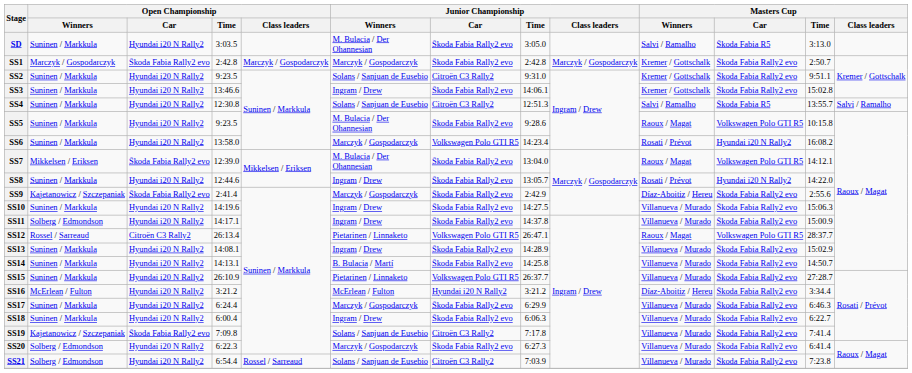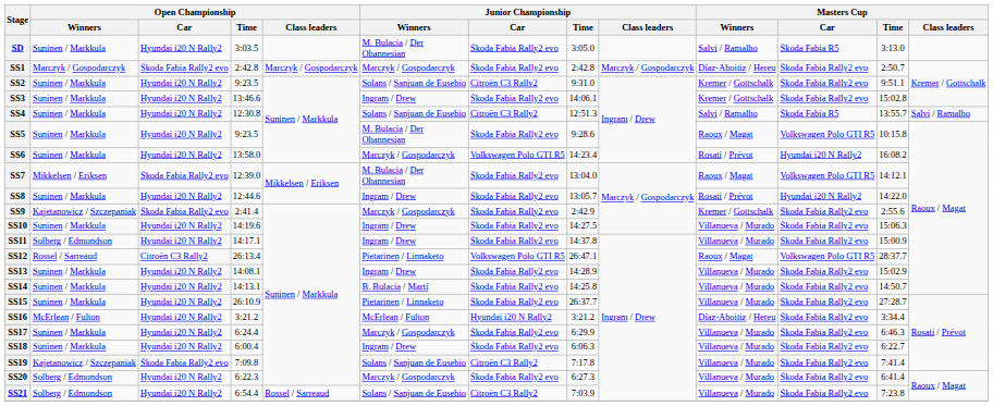 <table class="wikitable" style="font-size:85%">
 <tr>
 <th rowspan="2">Stage</th>
 <th colspan="4">Open Championship</th>
 <th colspan="4">Junior Championship</th>
 <th colspan="4">Masters Cup</th>
 </tr>
 <tr>
 <th>Winners</th>
 <th>Car</th>
 <th>Time</th>
 <th>Class leaders</th>
 <th>Winners</th>
 <th>Car</th>
 <th>Time</th>
 <th>Class leaders</th>
 <th>Winners</th>
 <th>Car</th>
 <th>Time</th>
 <th>Class leaders</th>
 </tr>
 <tr>
 <th><a href='#'>SD</a></th>
 <td><a href='#'>Suninen</a> / <a href='#'>Markkula</a></td>
 <td><a href='#'>Hyundai i20 N Rally2</a></td>
 <td align="center">3:03.5</td>
 <td></td>
 <td><a href='#'>M. Bulacia</a> / <a href='#'>Der Ohannesian</a></td>
 <td><a href='#'>Škoda Fabia Rally2 evo</a></td>
 <td align="center">3:05.0</td>
 <td></td>
 <td><a href='#'>Salvi</a> / <a href='#'>Ramalho</a></td>
 <td><a href='#'>Škoda Fabia R5</a></td>
 <td align="center">3:13.0</td>
 <td></td>
 </tr>
 <tr>
 <th>SS1</th>
 <td><a href='#'>Marczyk</a> / <a href='#'>Gospodarczyk</a></td>
 <td nowrap><a href='#'>Škoda Fabia Rally2 evo</a></td>
 <td align="center">2:42.8</td>
 <td nowrap><a href='#'>Marczyk</a> / <a href='#'>Gospodarczyk</a></td>
 <td><a href='#'>Marczyk</a> / <a href='#'>Gospodarczyk</a></td>
 <td><a href='#'>Škoda Fabia Rally2 evo</a></td>
 <td align="center">2:42.8</td>
 <td><a href='#'>Marczyk</a> / <a href='#'>Gospodarczyk</a></td>
-<td><a href='#'>Kremer</a> / <a href='#'>Gottschalk</a></td>
+<td nowrap><a href='#'>Díaz-Aboitiz</a> / <a href='#'>Hereu</a></td>
 <td><a href='#'>Škoda Fabia Rally2 evo</a></td>
 <td align="center">2:50.7</td>
 <td rowspan="3" nowrap><a href='#'>Kremer</a> / <a href='#'>Gottschalk</a></td>
 </tr>
 <tr>
 <th>SS2</th>
 <td><a href='#'>Suninen</a> / <a href='#'>Markkula</a></td>
 <td><a href='#'>Hyundai i20 N Rally2</a></td>
 <td align="center">9:23.5</td>
 <td rowspan="5"><a href='#'>Suninen</a> / <a href='#'>Markkula</a></td>
 <td nowrap><a href='#'>Solans</a> / <a href='#'>Sanjuan de Eusebio</a></td>
 <td><a href='#'>Citroën C3 Rally2</a></td>
 <td align="center">9:31.0</td>
 <td rowspan="5"><a href='#'>Ingram</a> / <a href='#'>Drew</a></td>
 <td><a href='#'>Kremer</a> / <a href='#'>Gottschalk</a></td>
 <td><a href='#'>Škoda Fabia Rally2 evo</a></td>
 <td align="center">9:51.1</td>
 </tr>
 <tr>
 <th>SS3</th>
 <td><a href='#'>Suninen</a> / <a href='#'>Markkula</a></td>
 <td><a href='#'>Hyundai i20 N Rally2</a></td>
 <td align="center">13:46.6</td>
 <td><a href='#'>Ingram</a> / <a href='#'>Drew</a></td>
 <td><a href='#'>Škoda Fabia Rally2 evo</a></td>
 <td align="center">14:06.1</td>
 <td><a href='#'>Kremer</a> / <a href='#'>Gottschalk</a></td>
 <td><a href='#'>Škoda Fabia Rally2 evo</a></td>
 <td align="center">15:02.8</td>
 </tr>
 <tr>
 <th>SS4</th>
 <td><a href='#'>Suninen</a> / <a href='#'>Markkula</a></td>
 <td><a href='#'>Hyundai i20 N Rally2</a></td>
 <td align="center">12:30.8</td>
 <td><a href='#'>Solans</a> / <a href='#'>Sanjuan de Eusebio</a></td>
 <td><a href='#'>Citroën C3 Rally2</a></td>
 <td align="center">12:51.3</td>
 <td><a href='#'>Salvi</a> / <a href='#'>Ramalho</a></td>
 <td><a href='#'>Škoda Fabia R5</a></td>
 <td align="center">13:55.7</td>
 <td><a href='#'>Salvi</a> / <a href='#'>Ramalho</a></td>
 </tr>
 <tr>
 <th>SS5</th>
 <td><a href='#'>Suninen</a> / <a href='#'>Markkula</a></td>
 <td><a href='#'>Hyundai i20 N Rally2</a></td>
 <td align="center">9:23.5</td>
 <td><a href='#'>M. Bulacia</a> / <a href='#'>Der Ohannesian</a></td>
 <td><a href='#'>Škoda Fabia Rally2 evo</a></td>
 <td align="center">9:28.6</td>
 <td><a href='#'>Raoux</a> / <a href='#'>Magat</a></td>
 <td nowrap><a href='#'>Volkswagen Polo GTI R5</a></td>
 <td align="center">10:15.8</td>
 <td rowspan="10"><a href='#'>Raoux</a> / <a href='#'>Magat</a></td>
 </tr>
 <tr>
 <th>SS6</th>
 <td><a href='#'>Suninen</a> / <a href='#'>Markkula</a></td>
 <td><a href='#'>Hyundai i20 N Rally2</a></td>
 <td align="center">13:58.0</td>
 <td><a href='#'>Marczyk</a> / <a href='#'>Gospodarczyk</a></td>
 <td nowrap><a href='#'>Volkswagen Polo GTI R5</a></td>
 <td align="center">14:23.4</td>
 <td><a href='#'>Rosati</a> / <a href='#'>Prévot</a></td>
 <td><a href='#'>Hyundai i20 N Rally2</a></td>
 <td align="center">16:08.2</td>
 </tr>
 <tr>
 <th>SS7</th>
 <td><a href='#'>Mikkelsen</a> / <a href='#'>Eriksen</a></td>
 <td><a href='#'>Škoda Fabia Rally2 evo</a></td>
 <td align="center">12:39.0</td>
 <td rowspan="2"><a href='#'>Mikkelsen</a> / <a href='#'>Eriksen</a></td>
 <td><a href='#'>M. Bulacia</a> / <a href='#'>Der Ohannesian</a></td>
 <td nowrap><a href='#'>Škoda Fabia Rally2 evo</a></td>
 <td align="center">13:04.0</td>
 <td nowrap rowspan="4"><a href='#'>Marczyk</a> / <a href='#'>Gospodarczyk</a></td>
 <td><a href='#'>Raoux</a> / <a href='#'>Magat</a></td>
 <td><a href='#'>Volkswagen Polo GTI R5</a></td>
 <td align="center">14:12.1</td>
 </tr>
 <tr>
 <th>SS8</th>
 <td><a href='#'>Suninen</a> / <a href='#'>Markkula</a></td>
 <td><a href='#'>Hyundai i20 N Rally2</a></td>
 <td align="center">12:44.6</td>
 <td><a href='#'>Ingram</a> / <a href='#'>Drew</a></td>
 <td><a href='#'>Škoda Fabia Rally2 evo</a></td>
 <td align="center">13:05.7</td>
 <td><a href='#'>Rosati</a> / <a href='#'>Prévot</a></td>
 <td><a href='#'>Hyundai i20 N Rally2</a></td>
 <td align="center">14:22.0</td>
 </tr>
 <tr>
 <th>SS9</th>
 <td nowrap><a href='#'>Kajetanowicz</a> / <a href='#'>Szczepaniak</a></td>
 <td><a href='#'>Škoda Fabia Rally2 evo</a></td>
 <td align="center">2:41.4</td>
 <td rowspan="12"><a href='#'>Suninen</a> / <a href='#'>Markkula</a></td>
 <td nowrap><a href='#'>Marczyk</a> / <a href='#'>Gospodarczyk</a></td>
 <td nowrap><a href='#'>Škoda Fabia Rally2 evo</a></td>
 <td align="center">2:42.9</td>
-<td nowrap><a href='#'>Díaz-Aboitiz</a> / <a href='#'>Hereu</a></td>
+<td><a href='#'>Kremer</a> / <a href='#'>Gottschalk</a></td>
 <td><a href='#'>Škoda Fabia Rally2 evo</a></td>
 <td align="center">2:55.6</td>
 </tr>
 <tr>
 <th>SS10</th>
 <td><a href='#'>Suninen</a> / <a href='#'>Markkula</a></td>
 <td><a href='#'>Hyundai i20 N Rally2</a></td>
 <td align="center">14:19.6</td>
 <td><a href='#'>Ingram</a> / <a href='#'>Drew</a></td>
 <td><a href='#'>Škoda Fabia Rally2 evo</a></td>
 <td align="center">14:27.5</td>
 <td><a href='#'>Villanueva</a> / <a href='#'>Murado</a></td>
 <td><a href='#'>Škoda Fabia Rally2 evo</a></td>
 <td align="center">15:06.3</td>
 </tr>
 <tr>
 <th>SS11</th>
 <td><a href='#'>Solberg</a> / <a href='#'>Edmondson</a></td>
 <td><a href='#'>Hyundai i20 N Rally2</a></td>
 <td align="center">14:17.1</td>
 <td><a href='#'>Ingram</a> / <a href='#'>Drew</a></td>
 <td><a href='#'>Škoda Fabia Rally2 evo</a></td>
 <td align="center">14:37.8</td>
 <td rowspan="11"><a href='#'>Ingram</a> / <a href='#'>Drew</a></td>
 <td><a href='#'>Villanueva</a> / <a href='#'>Murado</a></td>
 <td><a href='#'>Škoda Fabia Rally2 evo</a></td>
 <td align="center">15:00.9</td>
 </tr>
 <tr>
 <th>SS12</th>
 <td><a href='#'>Rossel</a> / <a href='#'>Sarreaud</a></td>
 <td><a href='#'>Citroën C3 Rally2</a></td>
 <td align="center">26:13.4</td>
 <td><a href='#'>Pietarinen</a> / <a href='#'>Linnaketo</a></td>
 <td><a href='#'>Volkswagen Polo GTI R5</a></td>
 <td align="center">26:47.1</td>
 <td><a href='#'>Raoux</a> / <a href='#'>Magat</a></td>
 <td><a href='#'>Volkswagen Polo GTI R5</a></td>
 <td align="center">28:37.7</td>
 </tr>
 <tr>
 <th>SS13</th>
 <td><a href='#'>Suninen</a> / <a href='#'>Markkula</a></td>
 <td><a href='#'>Hyundai i20 N Rally2</a></td>
 <td align="center">14:08.1</td>
 <td><a href='#'>Ingram</a> / <a href='#'>Drew</a></td>
 <td><a href='#'>Škoda Fabia Rally2 evo</a></td>
 <td align="center">14:28.9</td>
 <td><a href='#'>Villanueva</a> / <a href='#'>Murado</a></td>
 <td><a href='#'>Škoda Fabia Rally2 evo</a></td>
 <td align="center">15:02.9</td>
 </tr>
 <tr>
 <th>SS14</th>
 <td><a href='#'>Suninen</a> / <a href='#'>Markkula</a></td>
 <td><a href='#'>Hyundai i20 N Rally2</a></td>
 <td align="center">14:13.1</td>
 <td><a href='#'>B. Bulacia</a> / <a href='#'>Martí</a></td>
 <td><a href='#'>Škoda Fabia Rally2 evo</a></td>
 <td align="center">14:25.8</td>
 <td><a href='#'>Villanueva</a> / <a href='#'>Murado</a></td>
 <td><a href='#'>Škoda Fabia Rally2 evo</a></td>
 <td align="center">14:50.7</td>
 </tr>
 <tr>
 <th>SS15</th>
 <td><a href='#'>Suninen</a> / <a href='#'>Markkula</a></td>
 <td><a href='#'>Hyundai i20 N Rally2</a></td>
 <td align="center">26:10.9</td>
 <td><a href='#'>Pietarinen</a> / <a href='#'>Linnaketo</a></td>
-<td><a href='#'>Volkswagen Polo GTI R5</a></td>
+<td><a href='#'>Škoda Fabia Rally2 evo</a></td>
 <td align="center">26:37.7</td>
 <td><a href='#'>Villanueva</a> / <a href='#'>Murado</a></td>
 <td><a href='#'>Škoda Fabia Rally2 evo</a></td>
 <td align="center">27:28.7</td>
 <td rowspan="5"><a href='#'>Rosati</a> / <a href='#'>Prévot</a></td>
 </tr>
 <tr>
 <th>SS16</th>
 <td><a href='#'>McErlean</a> / <a href='#'>Fulton</a></td>
 <td><a href='#'>Hyundai i20 N Rally2</a></td>
 <td align="center">3:21.2</td>
 <td><a href='#'>McErlean</a> / <a href='#'>Fulton</a></td>
 <td><a href='#'>Hyundai i20 N Rally2</a></td>
 <td align="center">3:21.2</td>
 <td nowrap><a href='#'>Díaz-Aboitiz</a> / <a href='#'>Hereu</a></td>
 <td><a href='#'>Škoda Fabia Rally2 evo</a></td>
 <td align="center">3:34.4</td>
 </tr>
 <tr>
 <th>SS17</th>
 <td><a href='#'>Suninen</a> / <a href='#'>Markkula</a></td>
 <td><a href='#'>Hyundai i20 N Rally2</a></td>
 <td align="center">6:24.4</td>
 <td><a href='#'>Marczyk</a> / <a href='#'>Gospodarczyk</a></td>
 <td><a href='#'>Škoda Fabia Rally2 evo</a></td>
 <td align="center">6:29.9</td>
 <td><a href='#'>Villanueva</a> / <a href='#'>Murado</a></td>
 <td><a href='#'>Škoda Fabia Rally2 evo</a></td>
 <td align="center">6:46.3</td>
 </tr>
 <tr>
 <th>SS18</th>
 <td><a href='#'>Suninen</a> / <a href='#'>Markkula</a></td>
 <td><a href='#'>Hyundai i20 N Rally2</a></td>
 <td align="center">6:00.4</td>
 <td><a href='#'>Ingram</a> / <a href='#'>Drew</a></td>
 <td><a href='#'>Škoda Fabia Rally2 evo</a></td>
 <td align="center">6:06.3</td>
 <td><a href='#'>Villanueva</a> / <a href='#'>Murado</a></td>
 <td><a href='#'>Škoda Fabia Rally2 evo</a></td>
 <td align="center">6:22.7</td>
 </tr>
 <tr>
 <th>SS19</th>
 <td><a href='#'>Kajetanowicz</a> / <a href='#'>Szczepaniak</a></td>
 <td><a href='#'>Škoda Fabia Rally2 evo</a></td>
 <td align="center">7:09.8</td>
 <td><a href='#'>Solans</a> / <a href='#'>Sanjuan de Eusebio</a></td>
 <td><a href='#'>Citroën C3 Rally2</a></td>
 <td align="center">7:17.8</td>
 <td><a href='#'>Villanueva</a> / <a href='#'>Murado</a></td>
 <td><a href='#'>Škoda Fabia Rally2 evo</a></td>
 <td align="center">7:41.4</td>
 </tr>
 <tr>
 <th>SS20</th>
 <td><a href='#'>Solberg</a> / <a href='#'>Edmondson</a></td>
 <td><a href='#'>Hyundai i20 N Rally2</a></td>
 <td align="center">6:22.3</td>
 <td><a href='#'>Marczyk</a> / <a href='#'>Gospodarczyk</a></td>
 <td><a href='#'>Škoda Fabia Rally2 evo</a></td>
 <td align="center">6:27.3</td>
 <td><a href='#'>Villanueva</a> / <a href='#'>Murado</a></td>
 <td><a href='#'>Škoda Fabia Rally2 evo</a></td>
 <td align="center">6:41.4</td>
 <td rowspan="2"><a href='#'>Raoux</a> / <a href='#'>Magat</a></td>
 </tr>
 <tr>
 <th><a href='#'>SS21</a></th>
 <td><a href='#'>Solberg</a> / <a href='#'>Edmondson</a></td>
 <td><a href='#'>Hyundai i20 N Rally2</a></td>
 <td align="center">6:54.4</td>
 <td><a href='#'>Rossel</a> / <a href='#'>Sarreaud</a></td>
 <td><a href='#'>Solans</a> / <a href='#'>Sanjuan de Eusebio</a></td>
 <td><a href='#'>Citroën C3 Rally2</a></td>
 <td align="center">7:03.9</td>
 <td><a href='#'>Villanueva</a> / <a href='#'>Murado</a></td>
 <td><a href='#'>Škoda Fabia Rally2 evo</a></td>
 <td align="center">7:23.8</td>
 </tr>
 <tr>
 </tr>
 </table>
